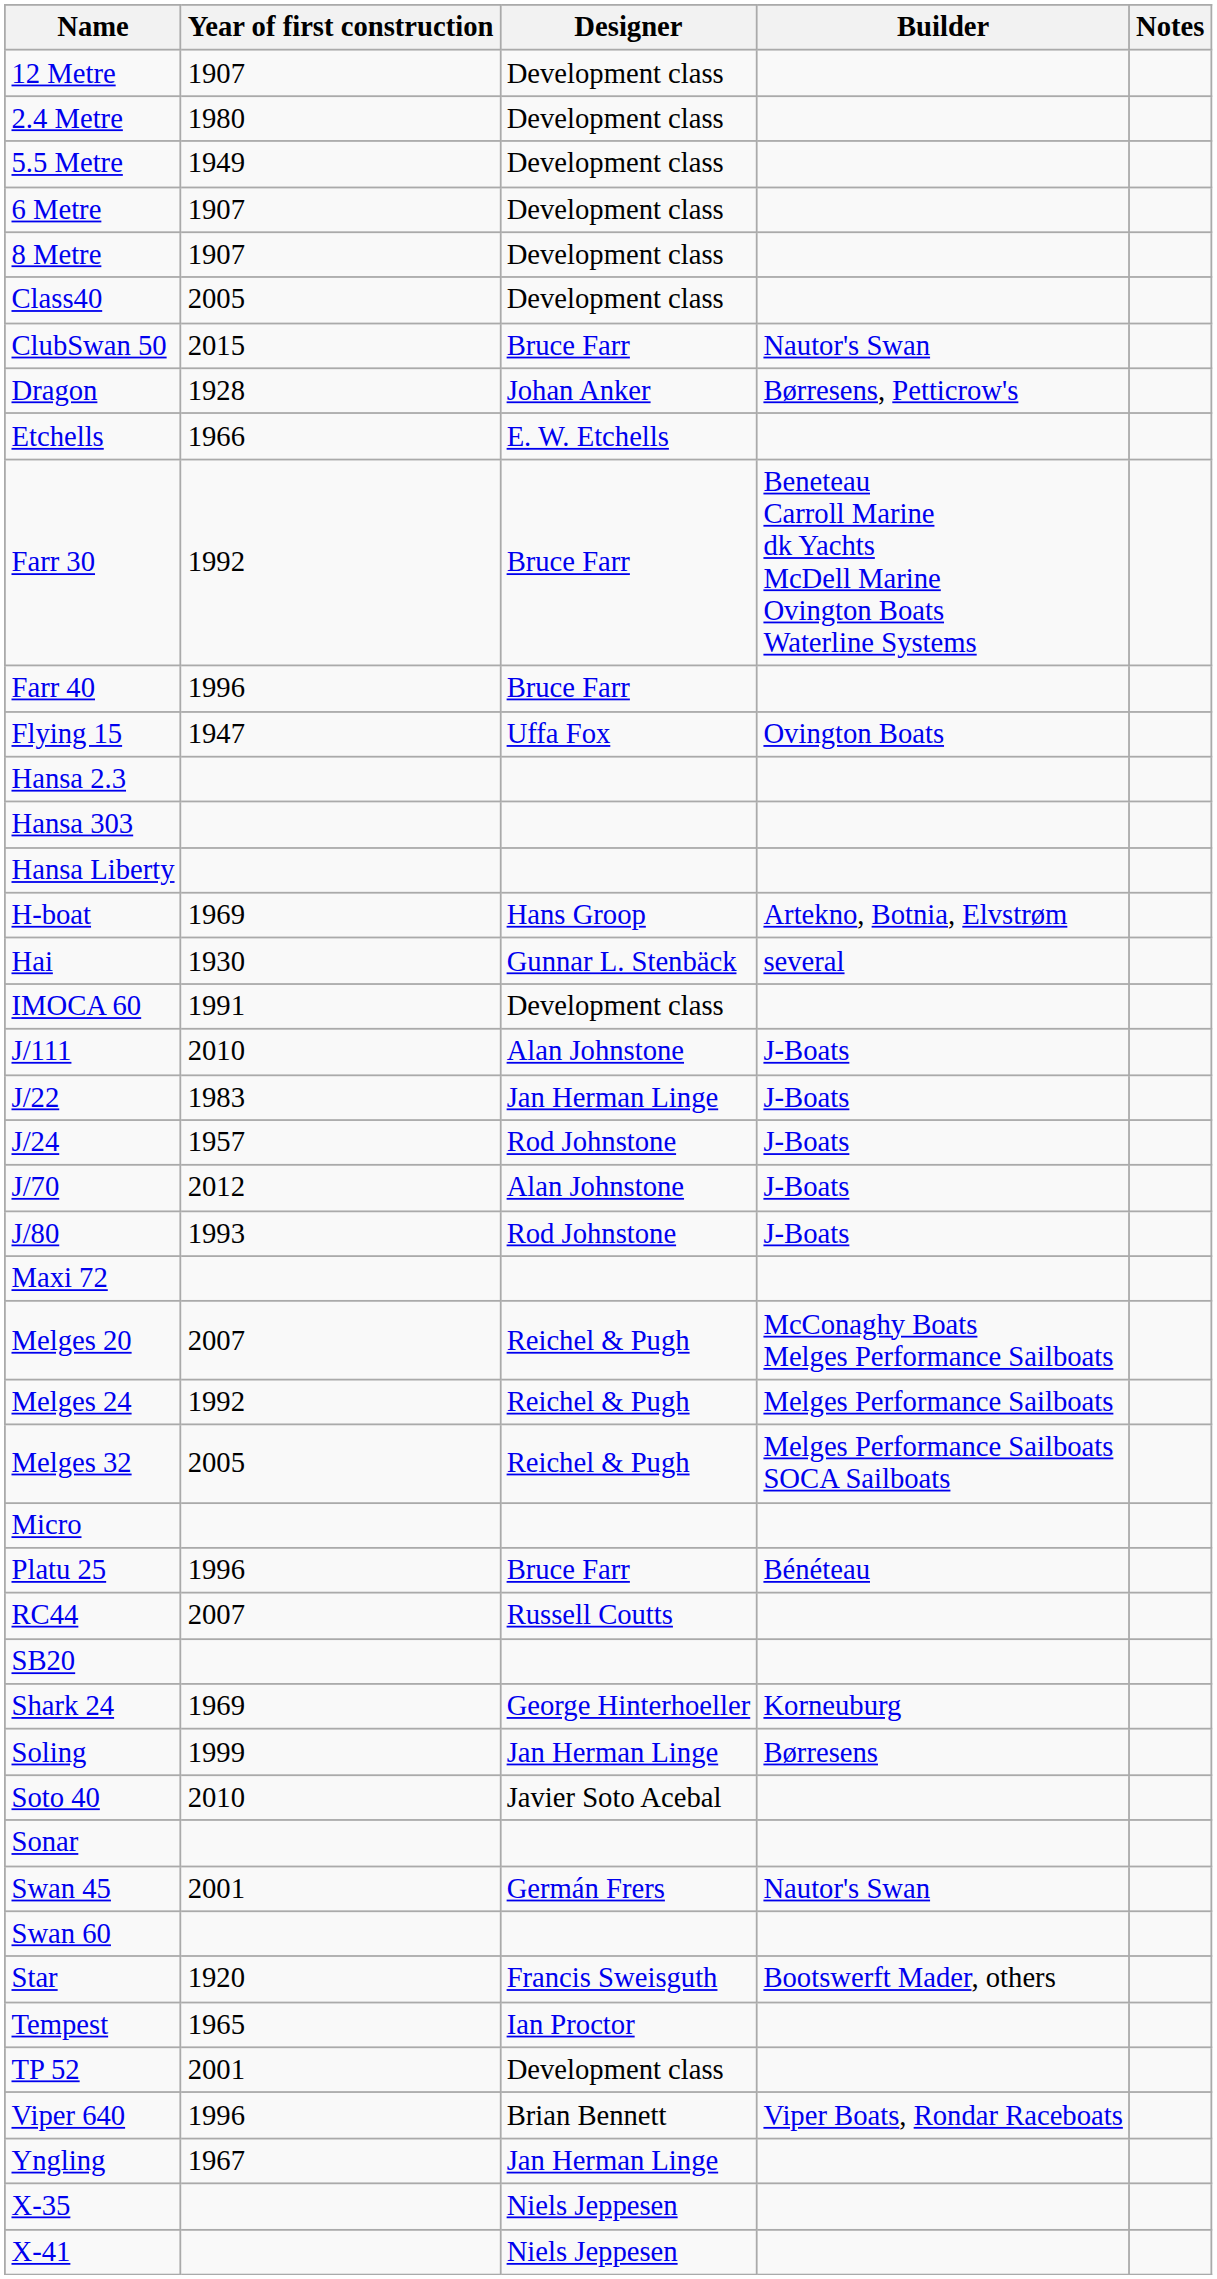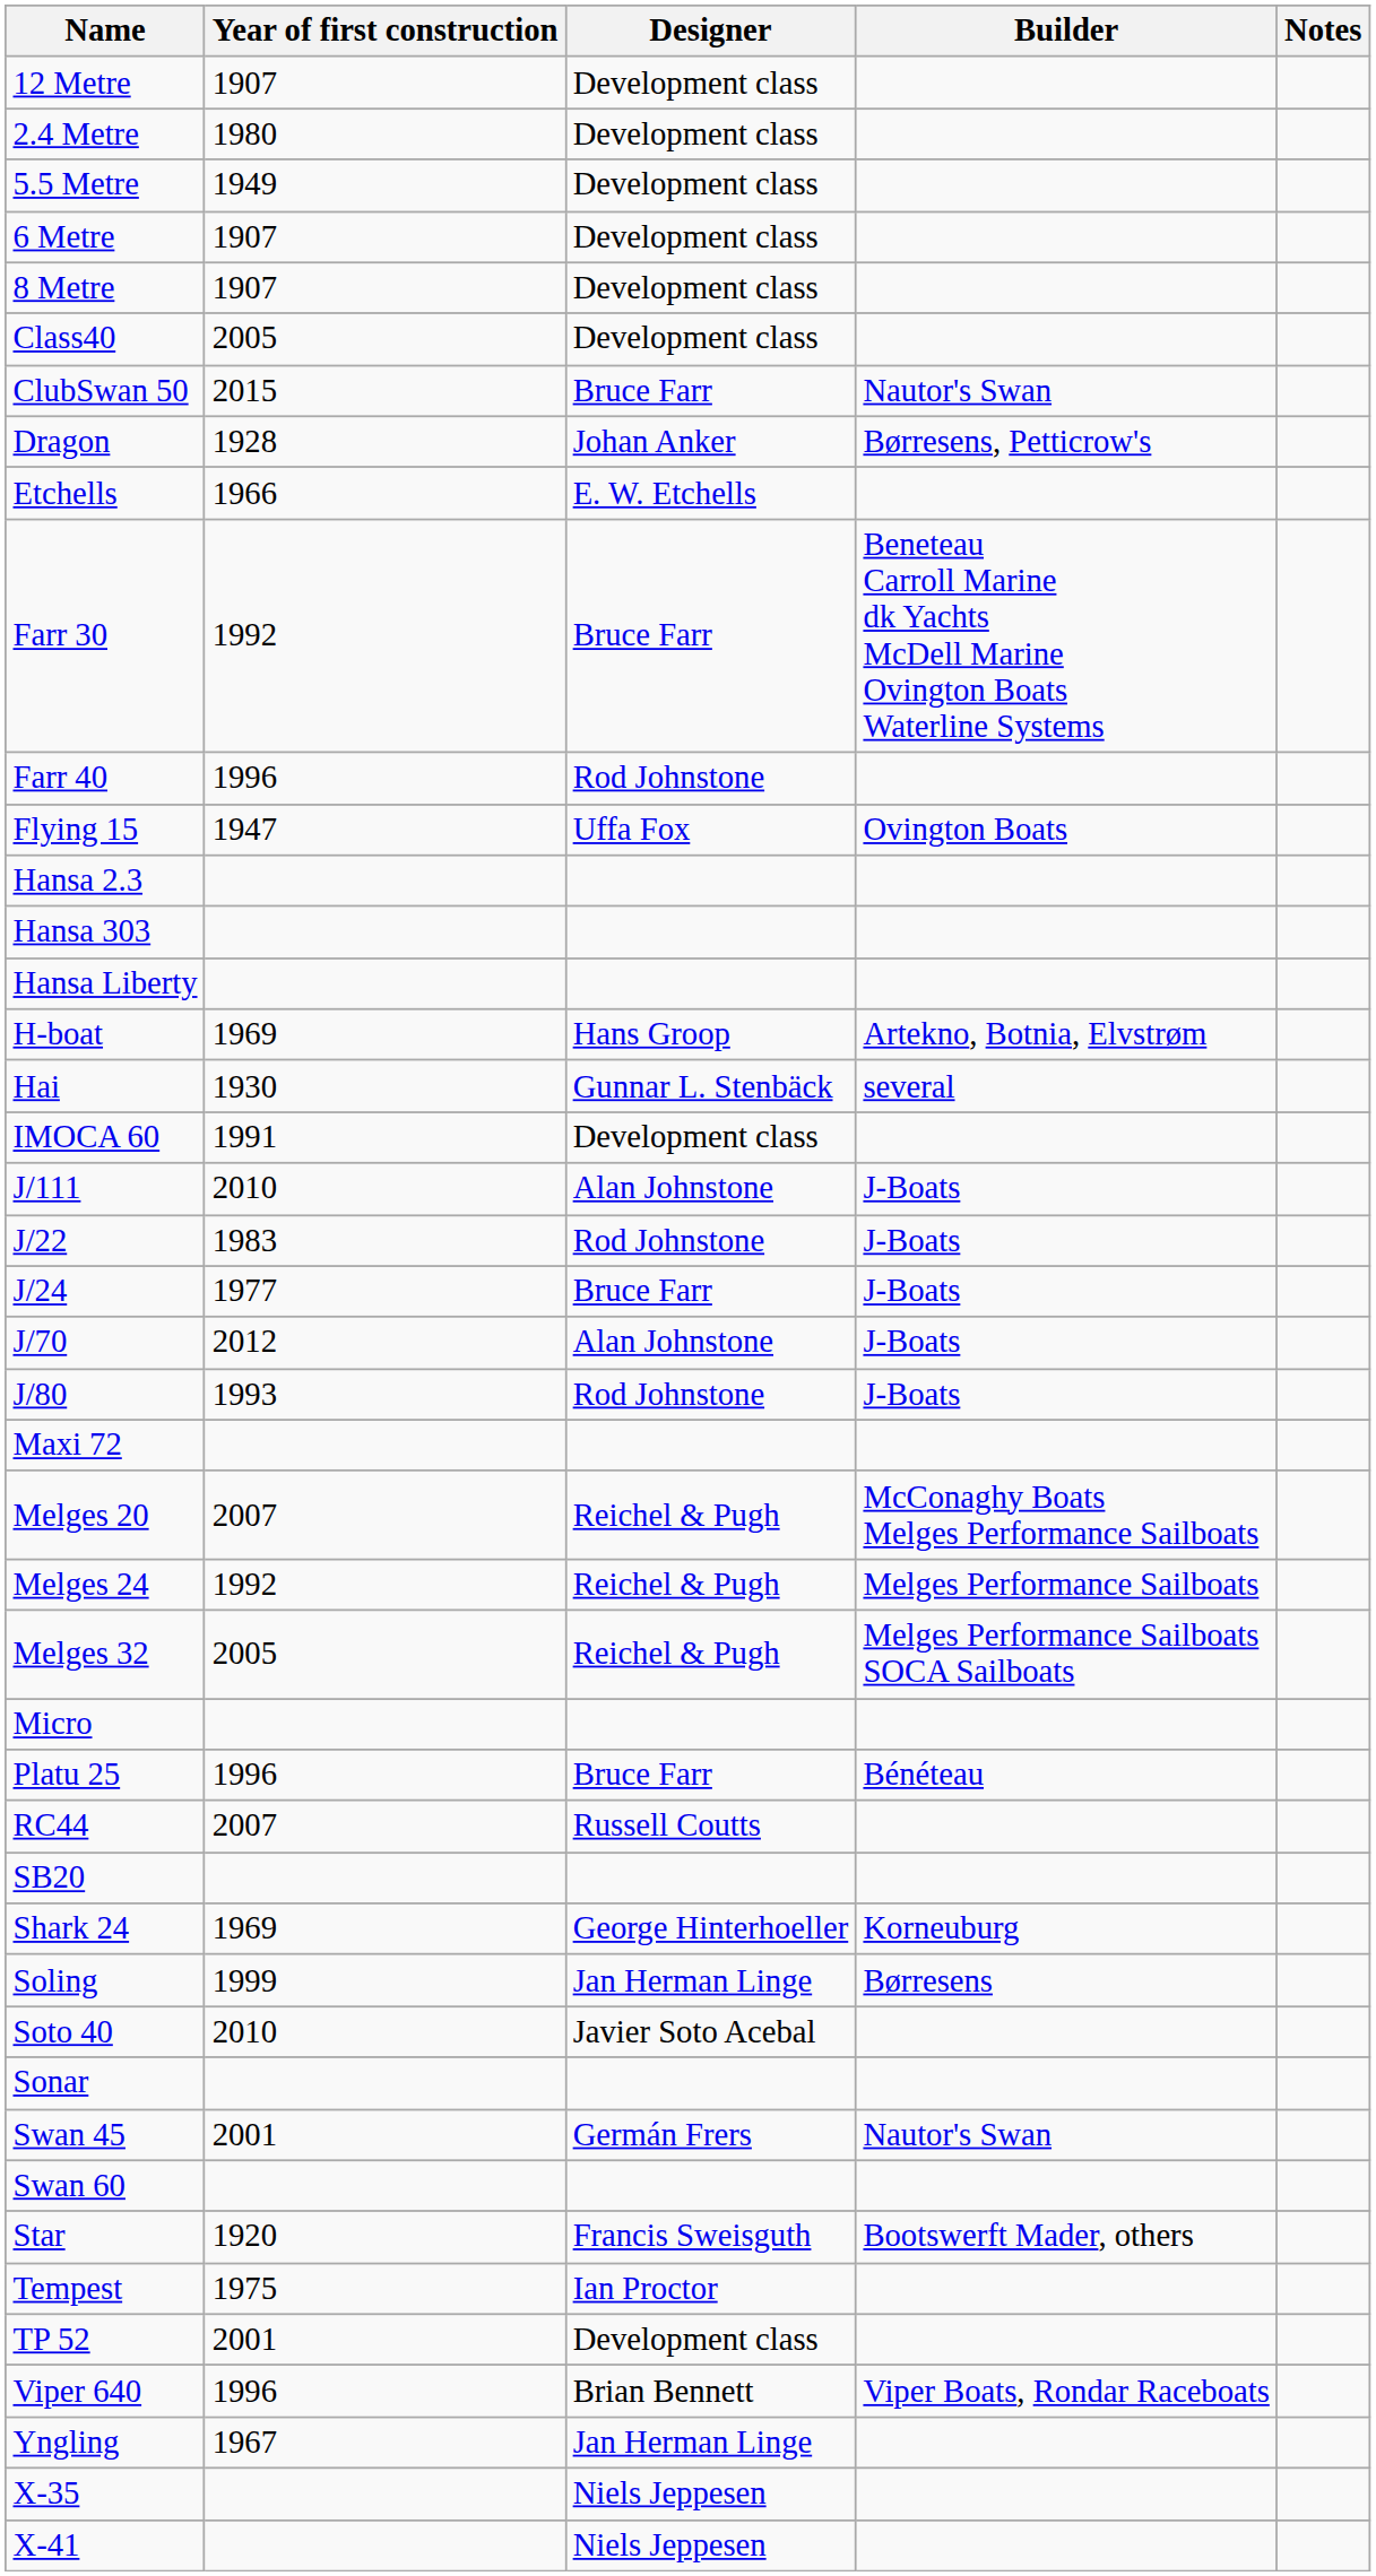 <table class="wikitable sortable">
 <tr>
 <th data-sort-type="text">Name</th>
 <th data-sort-type="number">Year of first construction</th>
 <th data-sort-type="text">Designer</th>
 <th data-sort-type="text">Builder</th>
 <th class="unsortable">Notes</th>
 </tr>
 <tr>
 <td><a href='#'>12 Metre</a></td>
 <td>1907</td>
 <td>Development class</td>
 <td></td>
 <td></td>
 </tr>
 <tr>
 <td><a href='#'>2.4 Metre</a></td>
 <td>1980</td>
 <td>Development class</td>
 <td></td>
 <td></td>
 </tr>
 <tr>
 <td><a href='#'>5.5 Metre</a></td>
 <td>1949</td>
 <td>Development class</td>
 <td></td>
 <td></td>
 </tr>
 <tr>
 <td><a href='#'>6 Metre</a></td>
 <td>1907</td>
 <td>Development class</td>
 <td></td>
 <td></td>
 </tr>
 <tr>
 <td><a href='#'>8 Metre</a></td>
 <td>1907</td>
 <td>Development class</td>
 <td></td>
 <td></td>
 </tr>
 <tr>
 <td><a href='#'>Class40</a></td>
 <td>2005</td>
 <td>Development class</td>
 <td></td>
 <td></td>
 </tr>
 <tr>
 <td><a href='#'>ClubSwan 50</a></td>
 <td>2015</td>
 <td><a href='#'>Bruce Farr</a></td>
 <td><a href='#'>Nautor's Swan</a></td>
 <td></td>
 </tr>
 <tr>
 <td><a href='#'>Dragon</a></td>
 <td>1928</td>
 <td><a href='#'>Johan Anker</a></td>
 <td><a href='#'>Børresens</a>, <a href='#'>Petticrow's</a></td>
 <td></td>
 </tr>
 <tr>
 <td><a href='#'>Etchells</a></td>
 <td>1966</td>
 <td><a href='#'>E. W. Etchells</a></td>
 <td></td>
 <td></td>
 </tr>
 <tr>
 <td><a href='#'>Farr 30</a></td>
 <td>1992</td>
 <td><a href='#'>Bruce Farr</a></td>
 <td><a href='#'>Beneteau</a><br><a href='#'>Carroll Marine</a><br><a href='#'>dk Yachts</a><br><a href='#'>McDell Marine</a><br><a href='#'>Ovington Boats</a><br><a href='#'>Waterline Systems</a></td>
 <td></td>
 </tr>
 <tr>
 <td><a href='#'>Farr 40</a></td>
 <td>1996</td>
-<td><a href='#'>Bruce Farr</a></td>
+<td><a href='#'>Rod Johnstone</a></td>
 <td></td>
 <td></td>
 </tr>
 <tr>
 <td><a href='#'>Flying 15</a></td>
 <td>1947</td>
 <td><a href='#'>Uffa Fox</a></td>
 <td><a href='#'>Ovington Boats</a></td>
 <td></td>
 </tr>
 <tr>
 <td><a href='#'>Hansa 2.3</a></td>
 <td></td>
 <td></td>
 <td></td>
 <td></td>
 </tr>
 <tr>
 <td><a href='#'>Hansa 303</a></td>
 <td></td>
 <td></td>
 <td></td>
 <td></td>
 </tr>
 <tr>
 <td><a href='#'>Hansa Liberty</a></td>
 <td></td>
 <td></td>
 <td></td>
 <td></td>
 </tr>
 <tr>
 <td><a href='#'>H-boat</a></td>
 <td>1969</td>
 <td><a href='#'>Hans Groop</a></td>
 <td><a href='#'>Artekno</a>, <a href='#'>Botnia</a>, <a href='#'>Elvstrøm</a></td>
 <td></td>
 </tr>
 <tr>
 <td><a href='#'>Hai</a></td>
 <td>1930</td>
 <td><a href='#'>Gunnar L. Stenbäck</a></td>
 <td><a href='#'>several</a></td>
 <td></td>
 </tr>
 <tr>
 <td><a href='#'>IMOCA 60</a></td>
 <td>1991</td>
 <td>Development class</td>
 <td></td>
 <td></td>
 </tr>
 <tr>
 <td><a href='#'>J/111</a></td>
 <td>2010</td>
 <td><a href='#'>Alan Johnstone</a></td>
 <td><a href='#'>J-Boats</a></td>
 <td></td>
 </tr>
 <tr>
 <td><a href='#'>J/22</a></td>
 <td>1983</td>
-<td><a href='#'>Jan Herman Linge</a></td>
+<td><a href='#'>Rod Johnstone</a></td>
 <td><a href='#'>J-Boats</a></td>
 <td></td>
 </tr>
 <tr>
 <td><a href='#'>J/24</a></td>
-<td>1957</td>
-<td><a href='#'>Rod Johnstone</a></td>
+<td>1977</td>
+<td><a href='#'>Bruce Farr</a></td>
 <td><a href='#'>J-Boats</a></td>
 <td></td>
 </tr>
 <tr>
 <td><a href='#'>J/70</a></td>
 <td>2012</td>
 <td><a href='#'>Alan Johnstone</a></td>
 <td><a href='#'>J-Boats</a></td>
 <td></td>
 </tr>
 <tr>
 <td><a href='#'>J/80</a></td>
 <td>1993</td>
 <td><a href='#'>Rod Johnstone</a></td>
 <td><a href='#'>J-Boats</a></td>
 <td></td>
 </tr>
 <tr>
 <td><a href='#'>Maxi 72</a></td>
 <td></td>
 <td></td>
 <td></td>
 <td></td>
 </tr>
 <tr>
 <td><a href='#'>Melges 20</a></td>
 <td>2007</td>
 <td><a href='#'>Reichel & Pugh</a></td>
 <td><a href='#'>McConaghy Boats</a><br><a href='#'>Melges Performance Sailboats</a></td>
 <td></td>
 </tr>
 <tr>
 <td><a href='#'>Melges 24</a></td>
 <td>1992</td>
 <td><a href='#'>Reichel & Pugh</a></td>
 <td><a href='#'>Melges Performance Sailboats</a></td>
 <td></td>
 </tr>
 <tr>
 <td><a href='#'>Melges 32</a></td>
 <td>2005</td>
 <td><a href='#'>Reichel & Pugh</a></td>
 <td><a href='#'>Melges Performance Sailboats</a><br><a href='#'>SOCA Sailboats</a></td>
 <td></td>
 </tr>
 <tr>
 <td><a href='#'>Micro</a></td>
 <td></td>
 <td></td>
 <td></td>
 <td></td>
 </tr>
 <tr>
 <td><a href='#'>Platu 25</a></td>
 <td>1996</td>
 <td><a href='#'>Bruce Farr</a></td>
 <td><a href='#'>Bénéteau</a></td>
 <td></td>
 </tr>
 <tr>
 <td><a href='#'>RC44</a></td>
 <td>2007</td>
 <td><a href='#'>Russell Coutts</a></td>
 <td></td>
 <td></td>
 </tr>
 <tr>
 <td><a href='#'>SB20</a></td>
 <td></td>
 <td></td>
 <td></td>
 <td></td>
 </tr>
 <tr>
 <td><a href='#'>Shark 24</a></td>
 <td>1969</td>
 <td><a href='#'>George Hinterhoeller</a></td>
 <td><a href='#'>Korneuburg</a></td>
 <td></td>
 </tr>
 <tr>
 <td><a href='#'>Soling</a></td>
 <td>1999</td>
 <td><a href='#'>Jan Herman Linge</a></td>
 <td><a href='#'>Børresens</a></td>
 <td></td>
 </tr>
 <tr>
 <td><a href='#'>Soto 40</a></td>
 <td>2010</td>
 <td>Javier Soto Acebal</td>
 <td></td>
 <td></td>
 </tr>
 <tr>
 <td><a href='#'>Sonar</a></td>
 <td></td>
 <td></td>
 <td></td>
 <td></td>
 </tr>
 <tr>
 <td><a href='#'>Swan 45</a></td>
 <td>2001</td>
 <td><a href='#'>Germán Frers</a></td>
 <td><a href='#'>Nautor's Swan</a></td>
 <td></td>
 </tr>
 <tr>
 <td><a href='#'>Swan 60</a></td>
 <td></td>
 <td></td>
 <td></td>
 <td></td>
 </tr>
 <tr>
 <td><a href='#'>Star</a></td>
 <td>1920</td>
 <td><a href='#'>Francis Sweisguth</a></td>
 <td><a href='#'>Bootswerft Mader</a>, others</td>
 <td></td>
 </tr>
 <tr>
 <td><a href='#'>Tempest</a></td>
-<td>1965</td>
+<td>1975</td>
 <td><a href='#'>Ian Proctor</a></td>
 <td></td>
 <td></td>
 </tr>
 <tr>
 <td><a href='#'>TP 52</a></td>
 <td>2001</td>
 <td>Development class</td>
 <td></td>
 <td></td>
 </tr>
 <tr>
 <td><a href='#'>Viper 640</a></td>
 <td>1996</td>
 <td>Brian Bennett</td>
 <td><a href='#'>Viper Boats</a>, <a href='#'>Rondar Raceboats</a></td>
 <td></td>
 </tr>
 <tr>
 <td><a href='#'>Yngling</a></td>
 <td>1967</td>
 <td><a href='#'>Jan Herman Linge</a></td>
 <td></td>
 <td></td>
 </tr>
 <tr>
 <td><a href='#'>X-35</a></td>
 <td></td>
 <td><a href='#'>Niels Jeppesen</a></td>
 <td></td>
 <td></td>
 </tr>
 <tr>
 <td><a href='#'>X-41</a></td>
 <td></td>
 <td><a href='#'>Niels Jeppesen</a></td>
 <td></td>
 <td></td>
 </tr>
 </table>
